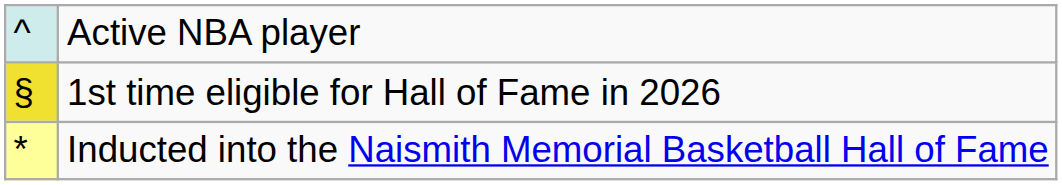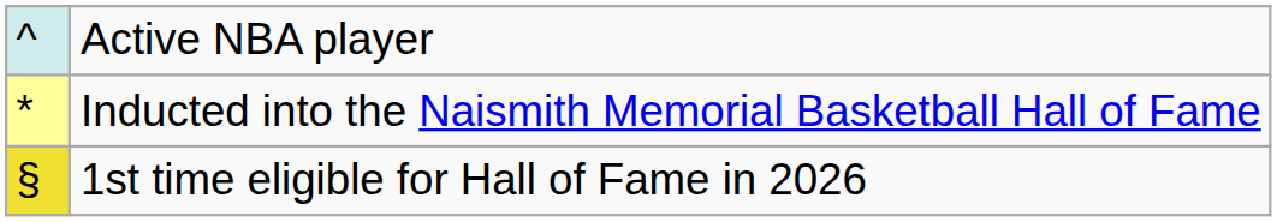 <table class="wikitable"chri>
 <tr>
 <td style="background:#CFECEC; width:1em">^</td>
 <td>Active NBA player</td>
 </tr>
 <tr>
+<td style="background:#FFFF99; width:1em">*</td>
+<td>Inducted into the <a href='#'>Naismith Memorial Basketball Hall of Fame</a></td>
+</tr>
+<tr>
 <td style="background:#F0E130; width:1em">§</td>
 <td>1st time eligible for Hall of Fame in 2026</td>
 </tr>
-<tr>
-<td style="background:#FFFF99; width:1em">*</td>
-<td>Inducted into the <a href='#'>Naismith Memorial Basketball Hall of Fame</a></td>
-</tr>
 </table>
